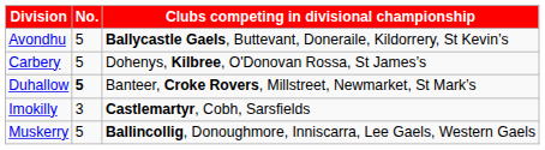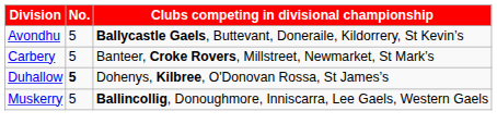 <table class="wikitable sortable" style="text-align:left">
 <tr>
 <th style="background:red;color:white">Division</th>
 <th style="background:red;color:white">No.</th>
 <th style="background:red;color:white">Clubs competing in divisional championship</th>
 </tr>
 <tr>
 <td><a href='#'>Avondhu</a></td>
 <td>5</td>
 <td><strong>Ballycastle Gaels</strong>, Buttevant, Doneraile, Kildorrery, St Kevin’s</td>
 </tr>
 <tr>
 <td><a href='#'>Carbery</a></td>
 <td>5</td>
-<td>Dohenys, <strong>Kilbree</strong>, O'Donovan Rossa, St James’s</td>
+<td>Banteer, <strong>Croke Rovers</strong>, Millstreet, Newmarket, St Mark’s</td>
 </tr>
 <tr>
 <td><a href='#'>Duhallow</a></td>
 <td><strong>5</strong></td>
-<td>Banteer, <strong>Croke Rovers</strong>, Millstreet, Newmarket, St Mark’s</td>
-</tr>
-<tr>
-<td><a href='#'>Imokilly</a></td>
-<td>3</td>
-<td><strong>Castlemartyr</strong>, Cobh, Sarsfields</td>
+<td>Dohenys, <strong>Kilbree</strong>, O'Donovan Rossa, St James’s</td>
 </tr>
 <tr>
 <td><a href='#'>Muskerry</a></td>
 <td>5</td>
 <td><strong>Ballincollig</strong>, Donoughmore, Inniscarra, Lee Gaels, Western Gaels</td>
 </tr>
 </table>
